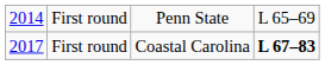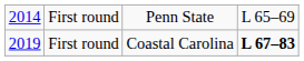 <table class="wikitable">
 <tr align="center">
 <td><a href='#'>2014</a></td>
 <td>First round</td>
 <td>Penn State</td>
 <td>L 65–69</td>
 </tr>
 <tr align="center">
-<td><a href='#'>2017</a></td>
+<td><a href='#'>2019</a></td>
 <td>First round</td>
 <td>Coastal Carolina</td>
 <td><strong>L 67–83</strong></td>
 </tr>
 </table>
